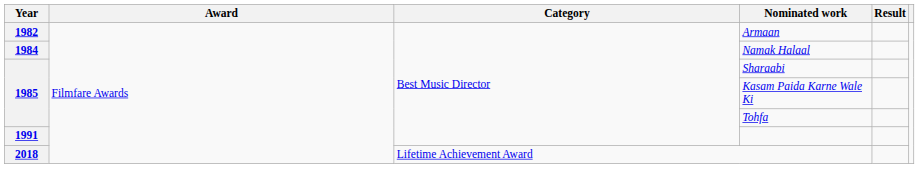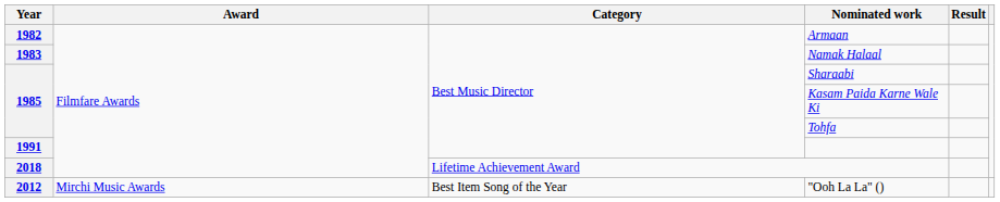 <table class="wikitable" style="width:100%;">
 <tr>
 <th width=5%>Year</th>
 <th style="width:40%;">Award</th>
 <th style="width:40%;">Category</th>
 <th style="width:40%;">Nominated work</th>
 <th style="width:10%;">Result</th>
 <th width=5%></th>
 </tr>
 <tr>
 <th><a href='#'>1982</a></th>
 <td rowspan="7"><a href='#'>Filmfare Awards</a></td>
 <td rowspan="6"><a href='#'>Best Music Director</a></td>
 <td><em><a href='#'>Armaan</a></em></td>
 <td></td>
 <td rowspan="7"></td>
 </tr>
 <tr>
-<th><a href='#'>1984</a></th>
+<th><a href='#'>1983</a></th>
 <td><em><a href='#'>Namak Halaal</a></em></td>
 <td></td>
 </tr>
 <tr>
 <th rowspan="3"><a href='#'>1985</a></th>
 <td><em><a href='#'>Sharaabi</a></em></td>
 <td></td>
 </tr>
 <tr>
 <td><em><a href='#'>Kasam Paida Karne Wale Ki</a></em></td>
 <td></td>
 </tr>
 <tr>
 <td><em><a href='#'>Tohfa</a></em></td>
 <td></td>
 </tr>
 <tr>
 <th><a href='#'>1991</a></th>
 <td></td>
 <td></td>
 </tr>
 <tr>
 <th><a href='#'>2018</a></th>
 <td colspan="2"><a href='#'>Lifetime Achievement Award</a></td>
 <td></td>
 </tr>
+<tr>
+<th><a href='#'>2012</a></th>
+<td><a href='#'>Mirchi Music Awards</a></td>
+<td>Best Item Song of the Year</td>
+<td>"Ooh La La" ()</td>
+<td></td>
+<td></td>
+</tr>
 </table>
